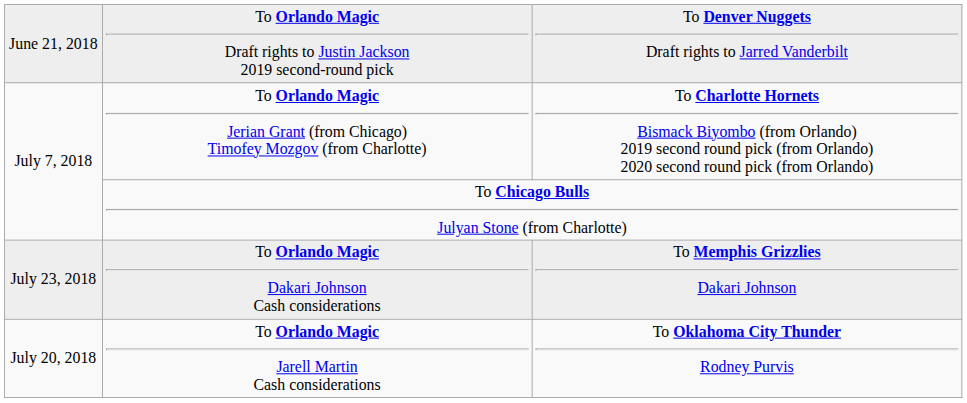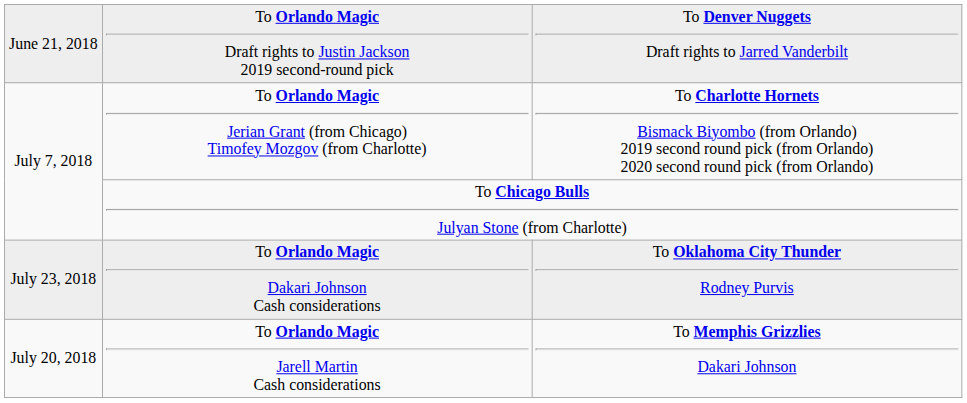 <table class="wikitable sortable sortable" style="text-align: center">
 <tr style="background:#eee;">
 <td style="width:10%">June 21, 2018</td>
 <td style="width:31%; vertical-align:top;">To <strong><a href='#'>Orlando Magic</a></strong><hr>Draft rights to <a href='#'>Justin Jackson</a><br>2019 second-round pick</td>
 <td style="width:31%; vertical-align:top;">To <strong><a href='#'>Denver Nuggets</a></strong><hr>Draft rights to <a href='#'>Jarred Vanderbilt</a></td>
 </tr>
 <tr>
 <td rowspan=2>July 7, 2018</td>
 <td style="width:44%; vertical-align:top;">To <strong><a href='#'>Orlando Magic</a></strong><hr><a href='#'>Jerian Grant</a> (from Chicago)<br><a href='#'>Timofey Mozgov</a> (from Charlotte)</td>
 <td style="width:44%; vertical-align:top;">To <strong><a href='#'>Charlotte Hornets</a></strong><hr><a href='#'>Bismack Biyombo</a> (from Orlando)<br>2019 second round pick (from Orlando)<br>2020 second round pick (from Orlando)</td>
 </tr>
 <tr>
 <td colspan="3">To <strong><a href='#'>Chicago Bulls</a></strong><hr><a href='#'>Julyan Stone</a> (from Charlotte)</td>
 </tr>
 <tr style="background:#eee;">
 <td style="width:10%">July 23, 2018</td>
 <td style="width:31%; vertical-align:top;">To <strong><a href='#'>Orlando Magic</a></strong><hr><a href='#'>Dakari Johnson</a><br>Cash considerations</td>
-<td style="width:31%; vertical-align:top;">To <strong><a href='#'>Memphis Grizzlies</a></strong><hr><a href='#'>Dakari Johnson</a></td>
+<td style="width:31%; vertical-align:top;">To <strong><a href='#'>Oklahoma City Thunder</a></strong><hr><a href='#'>Rodney Purvis</a></td>
 </tr>
 <tr>
 <td style="width:10%">July 20, 2018</td>
 <td style="width:31%; vertical-align:top;">To <strong><a href='#'>Orlando Magic</a></strong><hr><a href='#'>Jarell Martin</a><br>Cash considerations</td>
-<td style="width:31%; vertical-align:top;">To <strong><a href='#'>Oklahoma City Thunder</a></strong><hr><a href='#'>Rodney Purvis</a></td>
+<td style="width:31%; vertical-align:top;">To <strong><a href='#'>Memphis Grizzlies</a></strong><hr><a href='#'>Dakari Johnson</a></td>
 </tr>
 </table>
